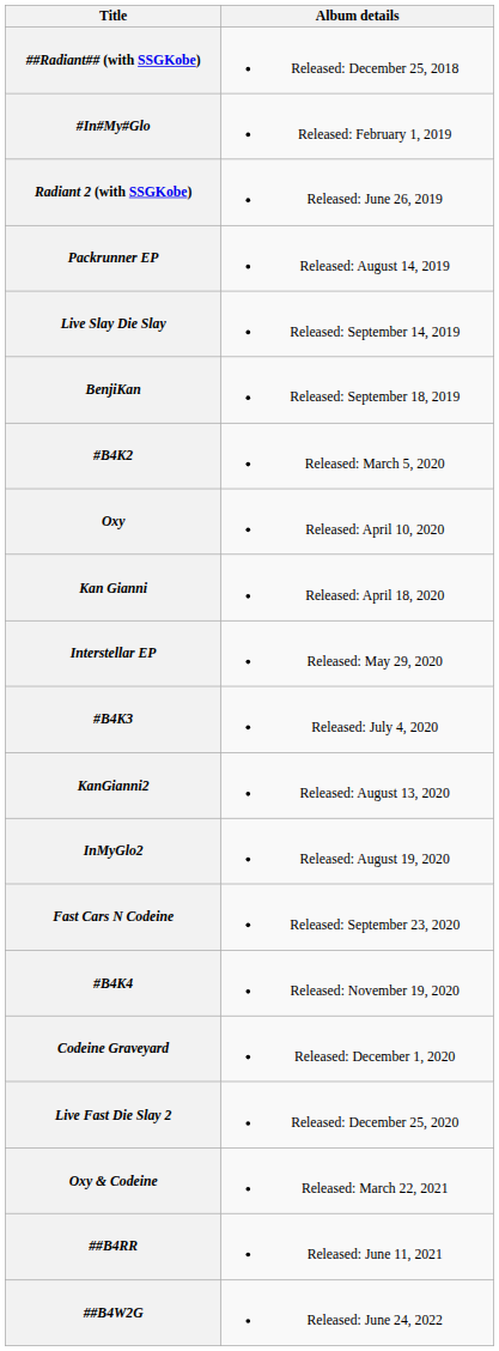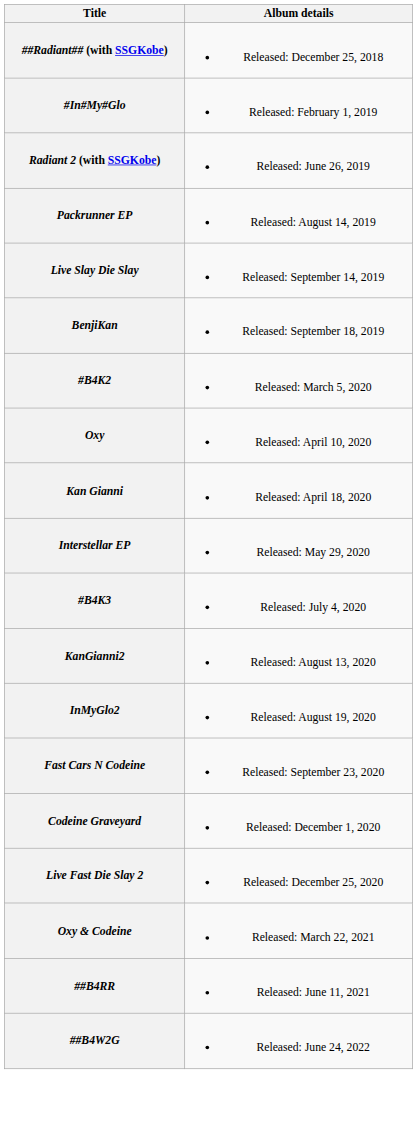 <table class="wikitable plainrowheaders" style="text-align:center;">
 <tr>
 <th scope="col" style="width:15em;">Title</th>
 <th scope="col" style="width:19em;">Album details</th>
 </tr>
 <tr>
 <th scope="row"><em>##Radiant##</em> (with <a href='#'>SSGKobe</a>)</th>
 <td><br><ul><li>Released: December 25, 2018</li></ul></td>
 </tr>
 <tr>
 <th scope="row"><em>#In#My#Glo</em></th>
 <td><br><ul><li>Released: February 1, 2019</li></ul></td>
 </tr>
 <tr>
 <th scope="row"><em>Radiant 2</em> (with <a href='#'>SSGKobe</a>)</th>
 <td><br><ul><li>Released: June 26, 2019</li></ul></td>
 </tr>
 <tr>
 <th scope="row"><em>Packrunner EP</em></th>
 <td><br><ul><li>Released: August 14, 2019</li></ul></td>
 </tr>
 <tr>
 <th scope="row"><em>Live Slay Die Slay</em></th>
 <td><br><ul><li>Released: September 14, 2019</li></ul></td>
 </tr>
 <tr>
 <th scope="row"><em>BenjiKan</em></th>
 <td><br><ul><li>Released: September 18, 2019</li></ul></td>
 </tr>
 <tr>
 <th scope="row"><em>#B4K2</em></th>
 <td><br><ul><li>Released: March 5, 2020</li></ul></td>
 </tr>
 <tr>
 <th scope="row"><em>Oxy </em></th>
 <td><br><ul><li>Released: April 10, 2020</li></ul></td>
 </tr>
 <tr>
 <th scope="row"><em>Kan Gianni</em></th>
 <td><br><ul><li>Released: April 18, 2020</li></ul></td>
 </tr>
 <tr>
 <th scope="row"><em>Interstellar EP</em></th>
 <td><br><ul><li>Released: May 29, 2020</li></ul></td>
 </tr>
 <tr>
 <th scope="row"><em>#B4K3</em></th>
 <td><br><ul><li>Released: July 4, 2020</li></ul></td>
 </tr>
 <tr>
 <th scope="row"><em>KanGianni2</em></th>
 <td><br><ul><li>Released: August 13, 2020</li></ul></td>
 </tr>
 <tr>
 <th scope="row"><em>InMyGlo2</em></th>
 <td><br><ul><li>Released: August 19, 2020</li></ul></td>
 </tr>
 <tr>
 <th scope="row"><em>Fast Cars N Codeine</em></th>
 <td><br><ul><li>Released: September 23, 2020</li></ul></td>
 </tr>
 <tr>
-<th scope="row"><em>#B4K4</em></th>
-<td><br><ul><li>Released: November 19, 2020</li></ul></td>
-</tr>
-<tr>
 <th scope="row"><em>Codeine Graveyard</em></th>
 <td><br><ul><li>Released: December 1, 2020</li></ul></td>
 </tr>
 <tr>
 <th scope="row"><em>Live Fast Die Slay 2</em></th>
 <td><br><ul><li>Released: December 25, 2020</li></ul></td>
 </tr>
 <tr>
 <th scope="row"><em>Oxy & Codeine</em></th>
 <td><br><ul><li>Released: March 22, 2021</li></ul></td>
 </tr>
 <tr>
 <th scope="row"><em>##B4RR</em></th>
 <td><br><ul><li>Released: June 11, 2021</li></ul></td>
 </tr>
 <tr>
 <th scope="row"><em>##B4W2G</em></th>
 <td><br><ul><li>Released: June 24, 2022</li></ul></td>
 </tr>
 </table>
